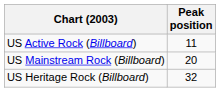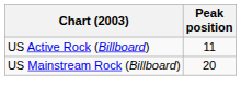 <table class="wikitable sortable">
 <tr>
 <th>Chart (2003)</th>
 <th>Peak<br>position</th>
 </tr>
 <tr>
 <td>US <a href='#'>Active Rock</a> (<em><a href='#'>Billboard</a></em>)</td>
 <td align="center">11</td>
 </tr>
 <tr>
 <td>US <a href='#'>Mainstream Rock</a> (<em>Billboard</em>)</td>
 <td align="center">20</td>
 </tr>
-<tr>
-<td>US Heritage Rock (<em>Billboard</em>)</td>
-<td align="center">32</td>
-</tr>
 </table>
